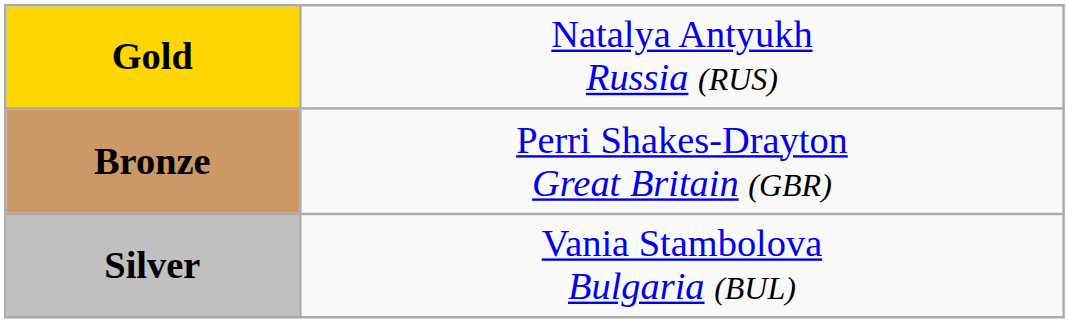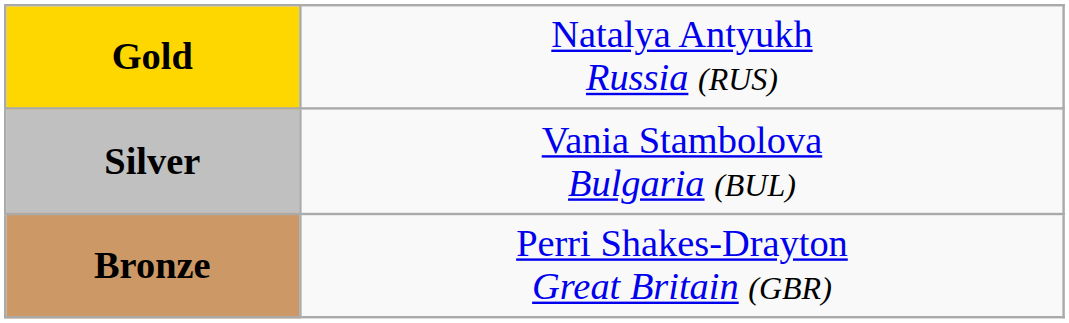 <table class="wikitable" style=" text-align:center; " width="35%">
 <tr>
 <td bgcolor="gold"><strong>Gold</strong></td>
 <td> <a href='#'>Natalya Antyukh</a><br><em><a href='#'>Russia</a> <small>(RUS)</small></em></td>
 </tr>
 <tr>
+<td bgcolor="silver"><strong>Silver</strong></td>
+<td> <a href='#'>Vania Stambolova</a><br><em><a href='#'>Bulgaria</a> <small>(BUL)</small></em></td>
+</tr>
+<tr>
 <td bgcolor="CC9966"><strong>Bronze</strong></td>
 <td> <a href='#'>Perri Shakes-Drayton</a><br><em><a href='#'>Great Britain</a> <small>(GBR)</small></em></td>
 </tr>
-<tr>
-<td bgcolor="silver"><strong>Silver</strong></td>
-<td> <a href='#'>Vania Stambolova</a><br><em><a href='#'>Bulgaria</a> <small>(BUL)</small></em></td>
-</tr>
 </table>
